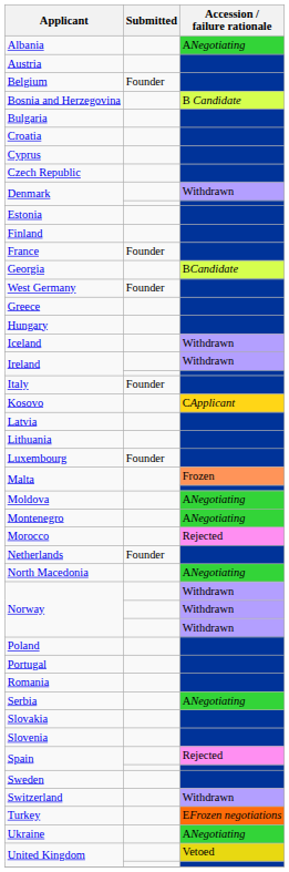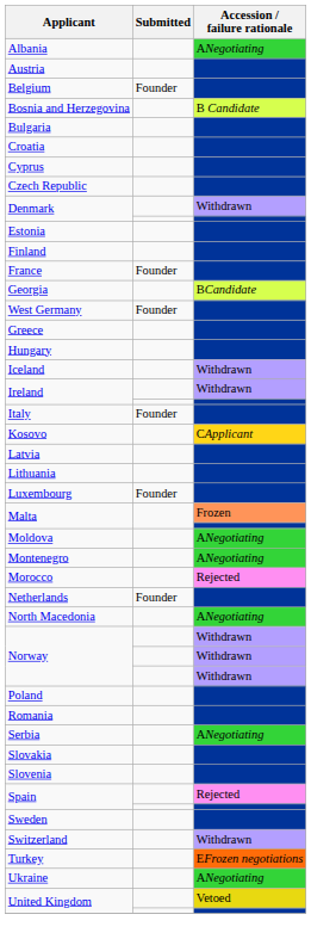 <table class="sortable wikitable sticky-header col1left" >
 <tr>
 <th>Applicant</th>
 <th>Submitted</th>
 <th>Accession /<br>failure rationale</th>
 </tr>
 <tr>
 <td> <a href='#'>Albania</a></td>
 <td></td>
 <td style="background:#33D438"><span>A</span><em>Negotiating</em></td>
 </tr>
 <tr>
 <td> <a href='#'>Austria</a></td>
 <td></td>
 <td style="background:#003399; color:white"></td>
 </tr>
 <tr>
 <td> <a href='#'>Belgium</a></td>
 <td><span></span>Founder</td>
 <td style="background:#003399; color:white"></td>
 </tr>
 <tr>
 <td> <a href='#'>Bosnia and Herzegovina</a></td>
 <td></td>
 <td style="background:#D6FF4E"><span>B</span> <em>Candidate</em></td>
 </tr>
 <tr>
 <td> <a href='#'>Bulgaria</a></td>
 <td></td>
 <td style="background:#003399; color:white"></td>
 </tr>
 <tr>
 <td> <a href='#'>Croatia</a></td>
 <td></td>
 <td style="background:#003399; color:white"></td>
 </tr>
 <tr>
 <td> <a href='#'>Cyprus</a></td>
 <td></td>
 <td style="background:#003399; color:white"></td>
 </tr>
 <tr>
 <td> <a href='#'>Czech Republic</a></td>
 <td></td>
 <td style="background:#003399; color:white"></td>
 </tr>
 <tr>
 <td rowspan=2> <a href='#'>Denmark</a></td>
 <td></td>
 <td style="background:#B39FFF"><span></span>Withdrawn</td>
 </tr>
 <tr>
 <td> </td>
 <td style="background:#003399; color:white"></td>
 </tr>
 <tr>
 <td> <a href='#'>Estonia</a></td>
 <td></td>
 <td style="background:#003399; color:white"></td>
 </tr>
 <tr>
 <td> <a href='#'>Finland</a></td>
 <td></td>
 <td style="background:#003399; color:white"></td>
 </tr>
 <tr>
 <td> <a href='#'>France</a></td>
 <td><span></span>Founder</td>
 <td style="background:#003399; color:white"></td>
 </tr>
 <tr>
 <td> <a href='#'>Georgia</a></td>
 <td></td>
 <td style="background:#D6FF4E"><span>B</span><em>Candidate</em></td>
 </tr>
 <tr>
 <td> <a href='#'>West Germany</a></td>
 <td><span></span>Founder</td>
 <td style="background:#003399; color:white"></td>
 </tr>
 <tr>
 <td> <a href='#'>Greece</a></td>
 <td></td>
 <td style="background:#003399; color:white"></td>
 </tr>
 <tr>
 <td> <a href='#'>Hungary</a></td>
 <td></td>
 <td style="background:#003399; color:white"></td>
 </tr>
 <tr>
 <td> <a href='#'>Iceland</a></td>
 <td></td>
 <td style="background:#B39FFF"><span></span> Withdrawn</td>
 </tr>
 <tr>
 <td rowspan=2> <a href='#'>Ireland</a></td>
 <td></td>
 <td style="background:#B39FFF"><span></span>Withdrawn</td>
 </tr>
 <tr>
 <td> </td>
 <td style="background:#003399; color:white"></td>
 </tr>
 <tr>
 <td> <a href='#'>Italy</a></td>
 <td><span></span>Founder</td>
 <td style="background:#003399; color:white"></td>
 </tr>
 <tr>
 <td> <a href='#'>Kosovo</a></td>
 <td></td>
 <td style="background:#ffd617"><span>C</span><em>Applicant</em></td>
 </tr>
 <tr>
 <td> <a href='#'>Latvia</a></td>
 <td></td>
 <td style="background:#003399; color:white"></td>
 </tr>
 <tr>
 <td> <a href='#'>Lithuania</a></td>
 <td></td>
 <td style="background:#003399; color:white"></td>
 </tr>
 <tr>
 <td> <a href='#'>Luxembourg</a></td>
 <td><span></span>Founder</td>
 <td style="background:#003399; color:white"></td>
 </tr>
 <tr>
 <td rowspan=2> <a href='#'>Malta</a></td>
 <td rowspan=2></td>
 <td style="background:#FF9459"><span></span> Frozen</td>
 </tr>
 <tr>
 <td style="background:#003399; color:white; text-align:right"></td>
 </tr>
 <tr>
 <td> <a href='#'>Moldova</a></td>
 <td></td>
 <td style="background:#33D438"><span>A</span><em>Negotiating</em></td>
 </tr>
 <tr>
 <td> <a href='#'>Montenegro</a></td>
 <td></td>
 <td style="background:#33D438"><span>A</span><em>Negotiating</em></td>
 </tr>
 <tr>
 <td> <a href='#'>Morocco</a></td>
 <td></td>
 <td style="background:#FF8FF2"><span></span> Rejected</td>
 </tr>
 <tr>
 <td> <a href='#'>Netherlands</a></td>
 <td><span></span>Founder</td>
 <td style="background:#003399; color:white"></td>
 </tr>
 <tr>
 <td> <a href='#'>North Macedonia</a></td>
 <td></td>
 <td style="background:#33D438"><span>A</span><em>Negotiating</em></td>
 </tr>
 <tr>
 <td rowspan=3> <a href='#'>Norway</a></td>
 <td></td>
 <td style="background:#B39FFF"><span></span>Withdrawn</td>
 </tr>
 <tr>
 <td> </td>
 <td style="background:#B39FFF"><span></span> Withdrawn</td>
 </tr>
 <tr>
 <td> </td>
 <td style="background:#B39FFF"><span></span> Withdrawn</td>
 </tr>
 <tr>
 <td> <a href='#'>Poland</a></td>
 <td></td>
 <td style="background:#003399; color:white"></td>
 </tr>
 <tr>
-<td> <a href='#'>Portugal</a></td>
-<td></td>
-<td style="background:#003399; color:white"></td>
-</tr>
-<tr>
 <td> <a href='#'>Romania</a></td>
 <td></td>
 <td style="background:#003399; color:white"></td>
 </tr>
 <tr>
 <td> <a href='#'>Serbia</a></td>
 <td></td>
 <td style="background:#33D438"><span>A</span><em>Negotiating</em></td>
 </tr>
 <tr>
 <td> <a href='#'>Slovakia</a></td>
 <td></td>
 <td style="background:#003399; color:white"></td>
 </tr>
 <tr>
 <td> <a href='#'>Slovenia</a></td>
 <td></td>
 <td style="background:#003399; color:white"></td>
 </tr>
 <tr>
 <td rowspan=2> <a href='#'>Spain</a></td>
 <td></td>
 <td style="background:#FF8FF2"><span></span> Rejected</td>
 </tr>
 <tr>
 <td> </td>
 <td style="background:#003399; color:white"></td>
 </tr>
 <tr>
 <td> <a href='#'>Sweden</a></td>
 <td></td>
 <td style="background:#003399; color:white"></td>
 </tr>
 <tr>
 <td> <a href='#'>Switzerland</a></td>
 <td></td>
 <td style="background:#B39FFF"><span></span> Withdrawn</td>
 </tr>
 <tr>
 <td> <a href='#'>Turkey</a></td>
 <td></td>
 <td style="background:#FF6C09"><span>E</span><em>Frozen negotiations</em></td>
 </tr>
 <tr>
 <td> <a href='#'>Ukraine</a></td>
 <td></td>
 <td style="background:#33D438"><span>A</span><em>Negotiating</em></td>
 </tr>
 <tr>
 <td rowspan=2> <a href='#'>United Kingdom</a></td>
 <td></td>
 <td style="background:#e8d911"><span></span>Vetoed</td>
 </tr>
 <tr>
 <td> </td>
 <td style="background:#003399; color:white"></td>
 </tr>
 <tr>
 </tr>
 </table>
